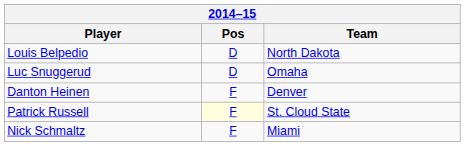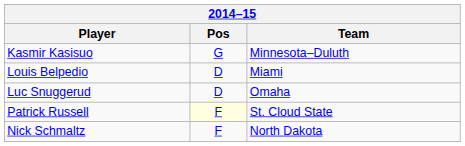 <table class="wikitable" width=95%>
 <tr>
 <th colspan=3><a href='#'>2014–15</a></th>
 </tr>
 <tr>
 <th>Player</th>
 <th>Pos</th>
 <th>Team</th>
 </tr>
 <tr>
+<td><a href='#'>Kasmir Kasisuo</a></td>
+<td align=center><a href='#'>G</a></td>
+<td><a href='#'>Minnesota–Duluth</a></td>
+</tr>
+<tr>
 <td><a href='#'>Louis Belpedio</a></td>
 <td align=center><a href='#'>D</a></td>
-<td><a href='#'>North Dakota</a></td>
+<td><a href='#'>Miami</a></td>
 </tr>
 <tr>
 <td><a href='#'>Luc Snuggerud</a></td>
 <td align=center><a href='#'>D</a></td>
 <td><a href='#'>Omaha</a></td>
-</tr>
-<tr>
-<td><a href='#'>Danton Heinen</a></td>
-<td align=center><a href='#'>F</a></td>
-<td><a href='#'>Denver</a></td>
 </tr>
 <tr>
 <td><a href='#'>Patrick Russell</a></td>
 <td align=center style="background: lightyellow;"><a href='#'>F</a></td>
 <td><a href='#'>St. Cloud State</a></td>
 </tr>
 <tr>
 <td><a href='#'>Nick Schmaltz</a></td>
 <td align=center><a href='#'>F</a></td>
-<td><a href='#'>Miami</a></td>
+<td><a href='#'>North Dakota</a></td>
 </tr>
 </table>
